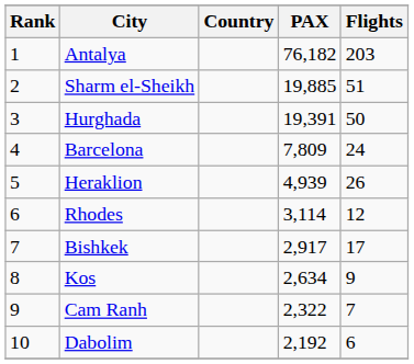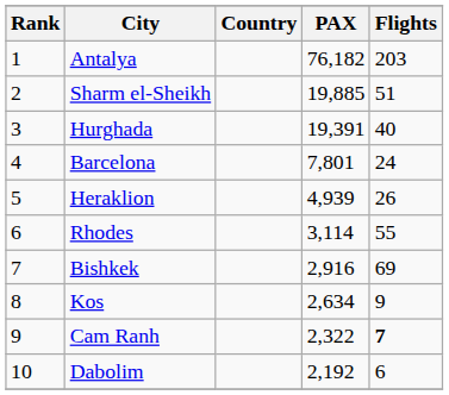 <table class="wikitable sortable" style="font-size: 90%" align="right">
 <tr>
 </tr>
 <tr>
 <th>Rank</th>
 <th>City</th>
 <th>Country</th>
 <th>PAX</th>
 <th>Flights</th>
 </tr>
 <tr>
 <td>1</td>
 <td><a href='#'>Antalya</a></td>
 <td></td>
 <td>76,182</td>
 <td>203</td>
 </tr>
 <tr>
 <td>2</td>
 <td><a href='#'>Sharm el-Sheikh</a></td>
 <td></td>
 <td>19,885</td>
 <td>51</td>
 </tr>
 <tr>
 <td>3</td>
 <td><a href='#'>Hurghada</a></td>
 <td></td>
 <td>19,391</td>
-<td>50</td>
+<td>40</td>
 </tr>
 <tr>
 <td>4</td>
 <td><a href='#'>Barcelona</a></td>
 <td></td>
-<td>7,809</td>
+<td>7,801</td>
 <td>24</td>
 </tr>
 <tr>
 <td>5</td>
 <td><a href='#'>Heraklion</a></td>
 <td></td>
 <td>4,939</td>
 <td>26</td>
 </tr>
 <tr>
 <td>6</td>
 <td><a href='#'>Rhodes</a></td>
 <td></td>
 <td>3,114</td>
-<td>12</td>
+<td>55</td>
 </tr>
 <tr>
 <td>7</td>
 <td><a href='#'>Bishkek</a></td>
 <td></td>
-<td>2,917</td>
-<td>17</td>
+<td>2,916</td>
+<td>69</td>
 </tr>
 <tr>
 <td>8</td>
 <td><a href='#'>Kos</a></td>
 <td></td>
 <td>2,634</td>
 <td>9</td>
 </tr>
 <tr>
 <td>9</td>
 <td><a href='#'>Cam Ranh</a></td>
 <td></td>
 <td>2,322</td>
-<td>7</td>
+<td><strong>7</strong></td>
 </tr>
 <tr>
 <td>10</td>
 <td><a href='#'>Dabolim</a></td>
 <td></td>
 <td>2,192</td>
 <td>6</td>
 </tr>
 <tr>
 </tr>
 </table>
